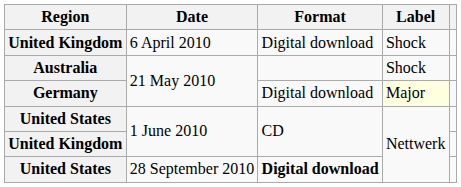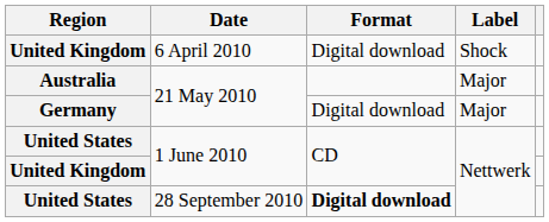 <table class="wikitable plainrowheaders">
 <tr>
 <th scope="col">Region</th>
 <th scope="col">Date</th>
 <th scope="col">Format</th>
 <th scope="col">Label</th>
 <th scope="col"></th>
 </tr>
 <tr>
 <th scope="row">United Kingdom</th>
 <td>6 April 2010</td>
 <td>Digital download</td>
 <td>Shock</td>
 <td align="center"></td>
 </tr>
 <tr>
 <th scope="row">Australia</th>
 <td rowspan="2">21 May 2010</td>
 <td></td>
-<td>Shock</td>
+<td>Major</td>
 <td align="center"></td>
 </tr>
 <tr>
 <th scope="row">Germany</th>
 <td>Digital download</td>
-<td style="background: lightyellow;">Major</td>
+<td>Major</td>
 <td align="center"></td>
 </tr>
 <tr>
 <th scope="row">United States</th>
 <td rowspan="2">1 June 2010</td>
 <td rowspan="2">CD</td>
 <td rowspan="3">Nettwerk</td>
 <td align="center"></td>
 </tr>
 <tr>
 <th scope="row">United Kingdom</th>
 <td align="center"></td>
 </tr>
 <tr>
 <th scope="row">United States</th>
 <td>28 September 2010</td>
 <td><strong>Digital download</strong></td>
 <td align="center"></td>
 </tr>
 </table>
